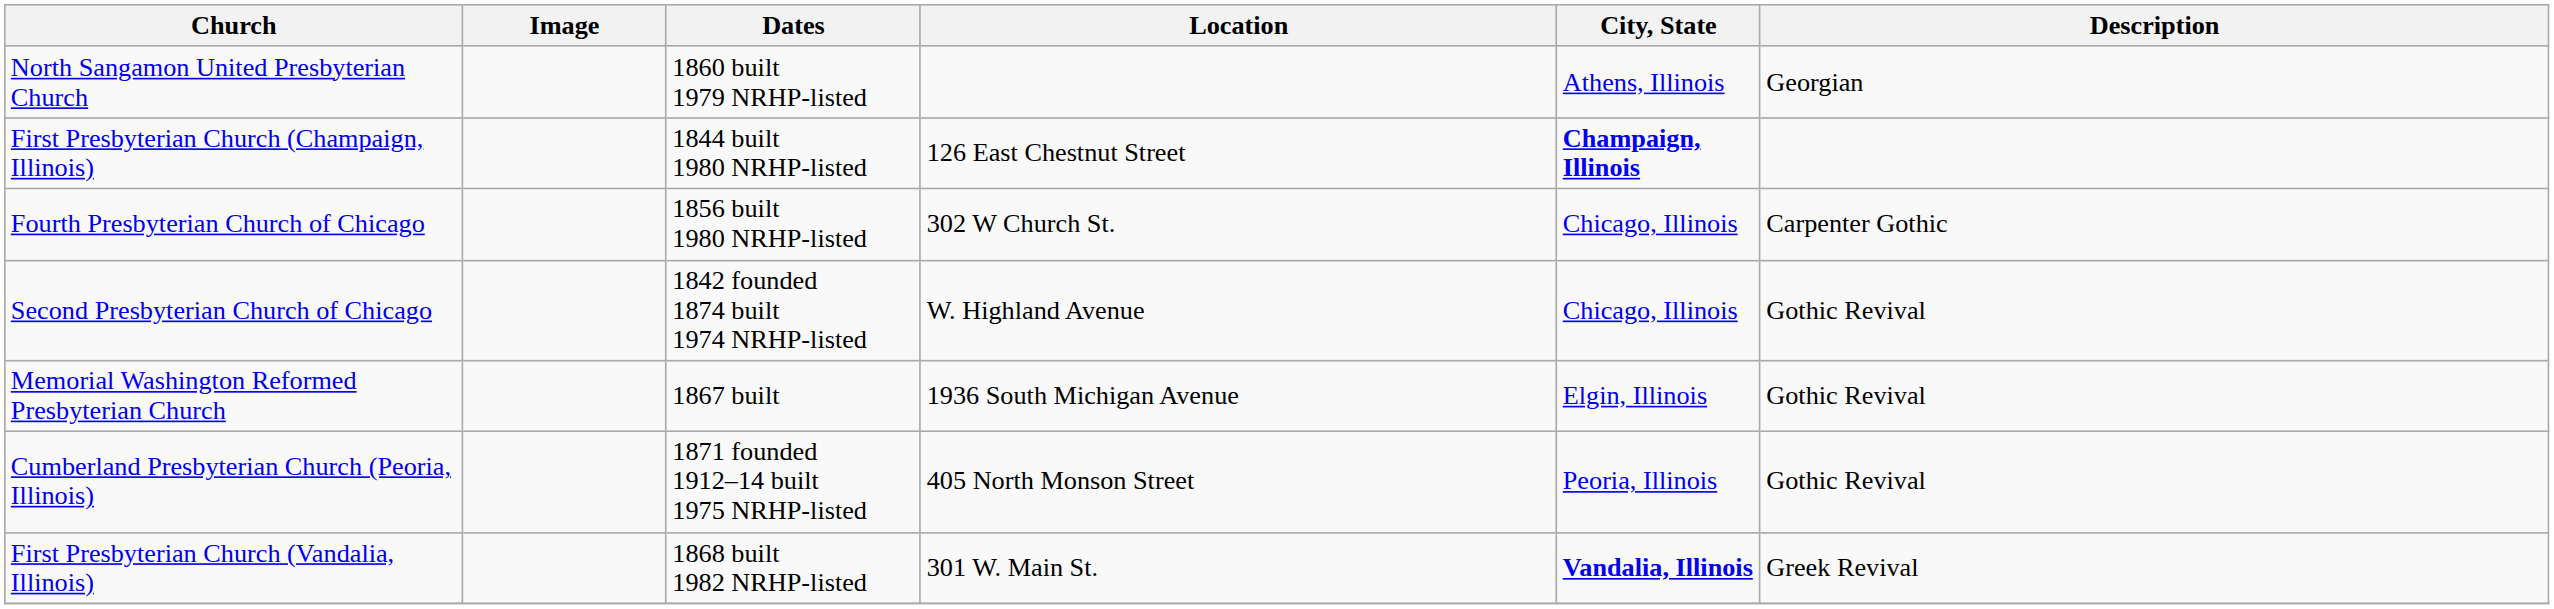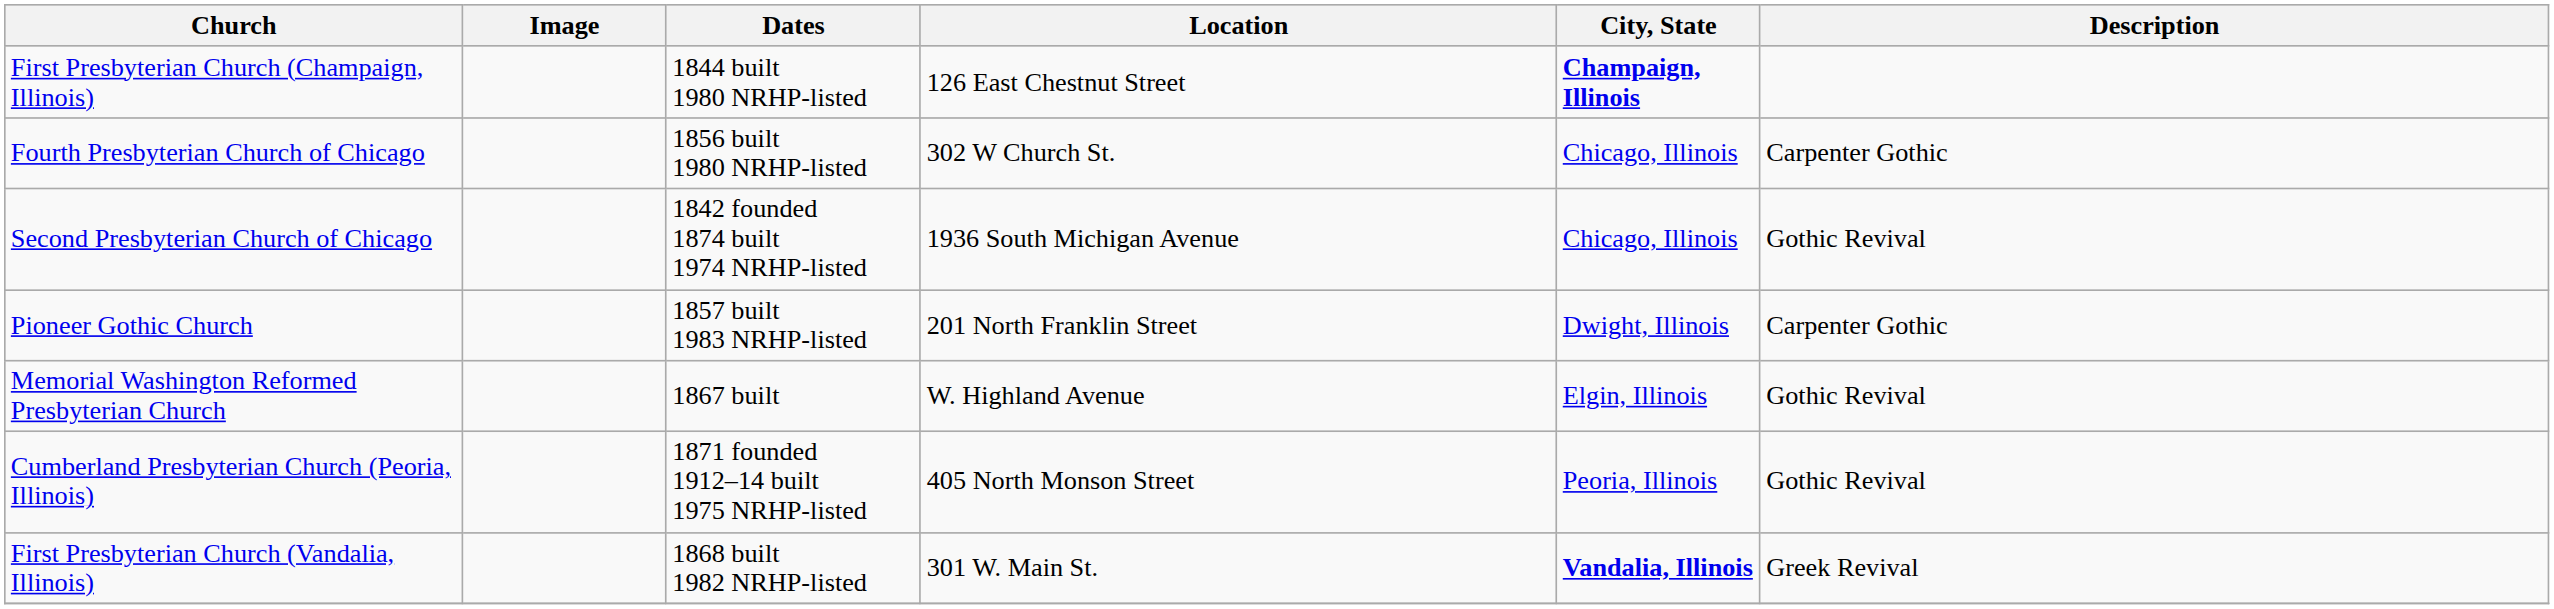 <table class="wikitable sortable" style="width:98%">
 <tr>
 <th width = 18%><strong>Church</strong></th>
 <th width = 8% class="unsortable"><strong>Image</strong></th>
 <th width = 10%><strong>Dates</strong></th>
 <th width = 25%><strong>Location</strong></th>
 <th width = 8%><strong>City, State</strong></th>
 <th class="unsortable"><strong>Description</strong></th>
-</tr>
-<tr>
-<td><a href='#'>North Sangamon United Presbyterian Church</a></td>
-<td></td>
-<td>1860 built<br>1979 NRHP-listed</td>
-<td><small></small></td>
-<td><a href='#'>Athens, Illinois</a></td>
-<td>Georgian</td>
 </tr>
 <tr>
 <td><a href='#'>First Presbyterian Church (Champaign, Illinois)</a></td>
 <td></td>
 <td>1844 built<br>1980 NRHP-listed</td>
 <td>126 East Chestnut Street<br><small></small></td>
 <td><strong><a href='#'>Champaign, Illinois</a></strong></td>
 <td></td>
 </tr>
 <tr>
 <td><a href='#'>Fourth Presbyterian Church of Chicago</a></td>
 <td></td>
 <td>1856 built<br>1980 NRHP-listed</td>
 <td>302 W Church St.<br><small></small></td>
 <td><a href='#'>Chicago, Illinois</a></td>
 <td>Carpenter Gothic</td>
 </tr>
 <tr>
 <td><a href='#'>Second Presbyterian Church of Chicago</a></td>
 <td></td>
 <td>1842 founded<br> 1874 built<br> 1974 NRHP-listed</td>
-<td>W. Highland Avenue<br><small></small></td>
+<td>1936 South Michigan Avenue<br><small></small></td>
 <td><a href='#'>Chicago, Illinois</a></td>
 <td>Gothic Revival</td>
+</tr>
+<tr>
+<td><a href='#'>Pioneer Gothic Church</a></td>
+<td></td>
+<td>1857 built<br>1983 NRHP-listed</td>
+<td>201 North Franklin Street<br><small></small></td>
+<td><a href='#'>Dwight, Illinois</a></td>
+<td>Carpenter Gothic</td>
 </tr>
 <tr>
 <td><a href='#'>Memorial Washington Reformed Presbyterian Church</a></td>
 <td></td>
 <td>1867 built</td>
-<td>1936 South Michigan Avenue<br><small></small></td>
+<td>W. Highland Avenue<br><small></small></td>
 <td><a href='#'>Elgin, Illinois</a></td>
 <td>Gothic Revival</td>
 </tr>
 <tr>
 <td><a href='#'>Cumberland Presbyterian Church (Peoria, Illinois)</a></td>
 <td></td>
 <td>1871 founded<br> 1912–14 built<br> 1975 NRHP-listed</td>
 <td>405 North Monson Street<br><small></small></td>
 <td><a href='#'>Peoria, Illinois</a></td>
 <td>Gothic Revival</td>
 </tr>
 <tr>
 <td><a href='#'>First Presbyterian Church (Vandalia, Illinois)</a></td>
 <td></td>
 <td>1868 built<br>1982 NRHP-listed</td>
 <td>301 W. Main St.<br><small></small></td>
 <td><strong><a href='#'>Vandalia, Illinois</a></strong></td>
 <td>Greek Revival</td>
 </tr>
 <tr>
 </tr>
 </table>
